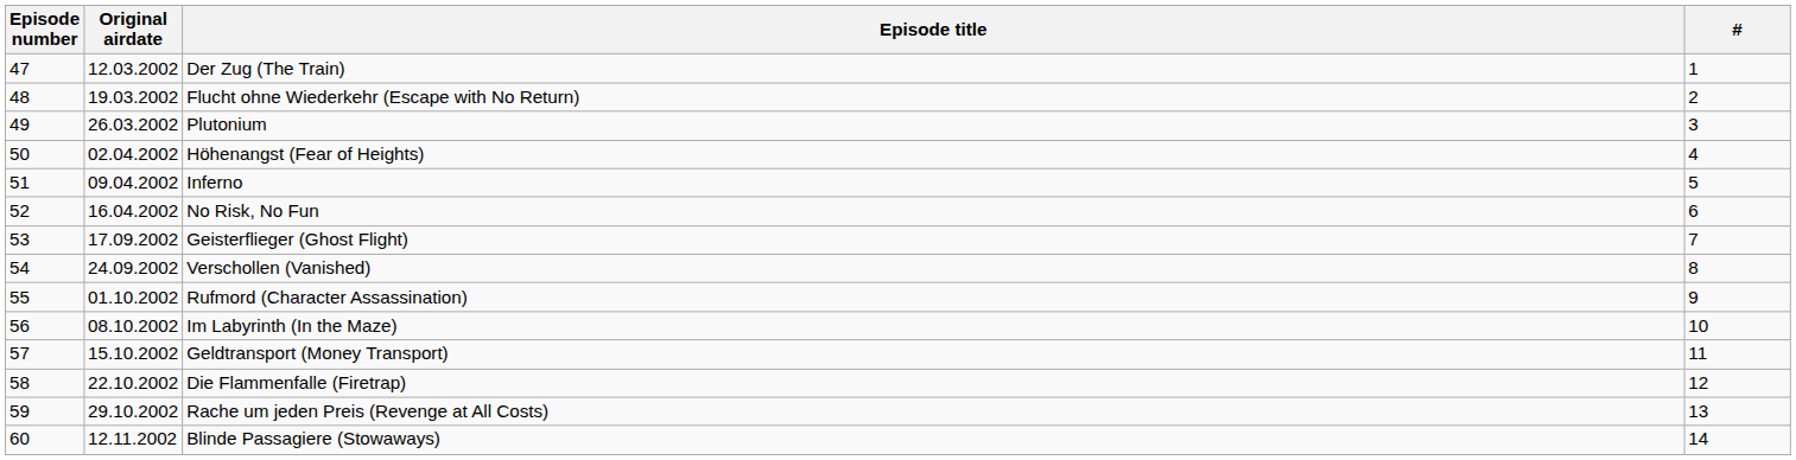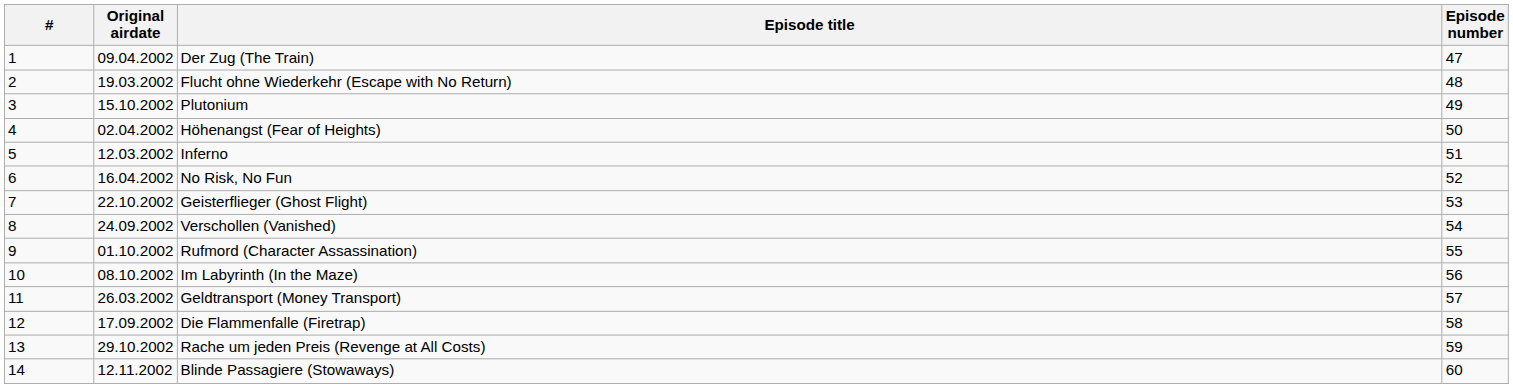 <table class="wikitable"  width="100%">
 <tr>
-<th width="10px">Episode number</th>
+<th>#</th>
 <th width="10px">Original airdate</th>
 <th>Episode title</th>
-<th>#</th>
+<th width="10px">Episode number</th>
 </tr>
 <tr>
+<td>1</td>
+<td>09.04.2002</td>
+<td>Der Zug (The Train)</td>
 <td>47</td>
-<td>12.03.2002</td>
-<td>Der Zug (The Train)</td>
-<td>1</td>
 </tr>
 <tr>
-<td>48</td>
+<td>2</td>
 <td>19.03.2002</td>
 <td>Flucht ohne Wiederkehr (Escape with No Return)</td>
-<td>2</td>
+<td>48</td>
 </tr>
 <tr>
+<td>3</td>
+<td>15.10.2002</td>
+<td>Plutonium</td>
 <td>49</td>
-<td>26.03.2002</td>
-<td>Plutonium</td>
-<td>3</td>
 </tr>
 <tr>
-<td>50</td>
+<td>4</td>
 <td>02.04.2002</td>
 <td>Höhenangst (Fear of Heights)</td>
-<td>4</td>
+<td>50</td>
 </tr>
 <tr>
+<td>5</td>
+<td>12.03.2002</td>
+<td>Inferno</td>
 <td>51</td>
-<td>09.04.2002</td>
-<td>Inferno</td>
-<td>5</td>
 </tr>
 <tr>
-<td>52</td>
+<td>6</td>
 <td>16.04.2002</td>
 <td>No Risk, No Fun</td>
-<td>6</td>
+<td>52</td>
 </tr>
 <tr>
+<td>7</td>
+<td>22.10.2002</td>
+<td>Geisterflieger (Ghost Flight)</td>
 <td>53</td>
-<td>17.09.2002</td>
-<td>Geisterflieger (Ghost Flight)</td>
-<td>7</td>
 </tr>
 <tr>
-<td>54</td>
+<td>8</td>
 <td>24.09.2002</td>
 <td>Verschollen (Vanished)</td>
-<td>8</td>
+<td>54</td>
 </tr>
 <tr>
-<td>55</td>
+<td>9</td>
 <td>01.10.2002</td>
 <td>Rufmord (Character Assassination)</td>
-<td>9</td>
+<td>55</td>
 </tr>
 <tr>
-<td>56</td>
+<td>10</td>
 <td>08.10.2002</td>
 <td>Im Labyrinth (In the Maze)</td>
-<td>10</td>
+<td>56</td>
 </tr>
 <tr>
+<td>11</td>
+<td>26.03.2002</td>
+<td>Geldtransport (Money Transport)</td>
 <td>57</td>
-<td>15.10.2002</td>
-<td>Geldtransport (Money Transport)</td>
-<td>11</td>
 </tr>
 <tr>
+<td>12</td>
+<td>17.09.2002</td>
+<td>Die Flammenfalle (Firetrap)</td>
 <td>58</td>
-<td>22.10.2002</td>
-<td>Die Flammenfalle (Firetrap)</td>
-<td>12</td>
 </tr>
 <tr>
-<td>59</td>
+<td>13</td>
 <td>29.10.2002</td>
 <td>Rache um jeden Preis (Revenge at All Costs)</td>
-<td>13</td>
+<td>59</td>
 </tr>
 <tr>
-<td>60</td>
+<td>14</td>
 <td>12.11.2002</td>
 <td>Blinde Passagiere (Stowaways)</td>
-<td>14</td>
+<td>60</td>
 </tr>
 </table>
